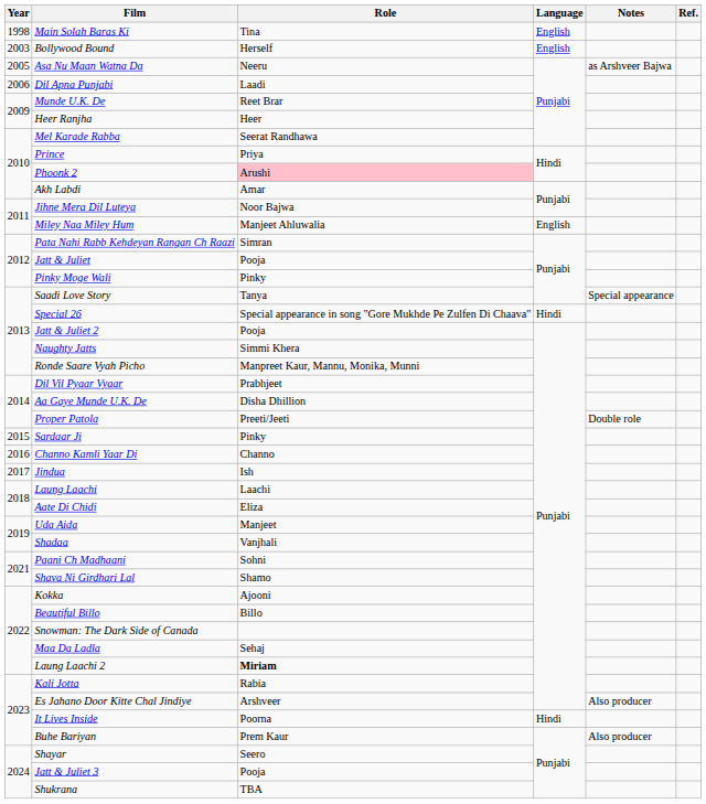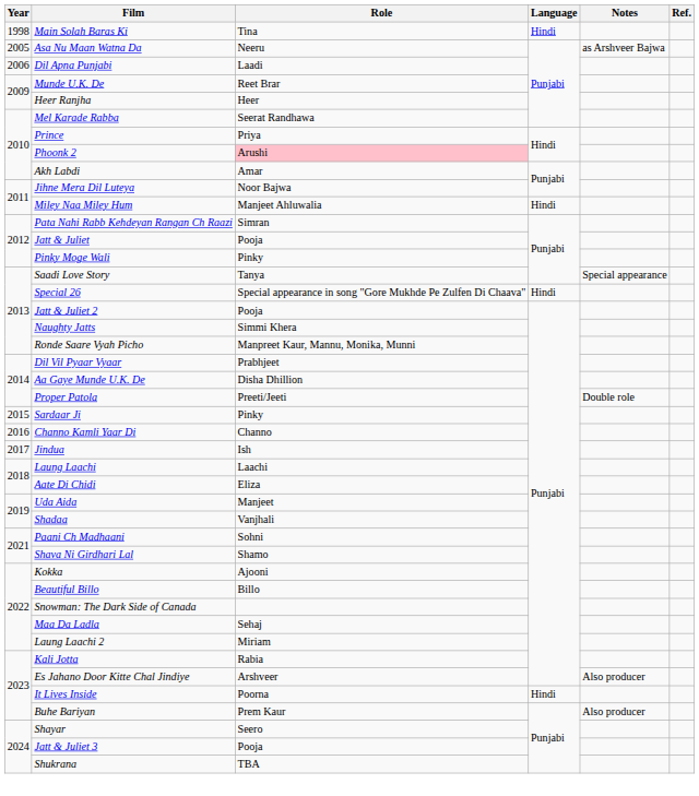 <table class="wikitable sortable">
 <tr>
 <th>Year</th>
 <th>Film</th>
 <th>Role</th>
 <th>Language</th>
 <th class="unsortable">Notes</th>
 <th class="unsortable">Ref.</th>
 </tr>
 <tr>
 <td>1998</td>
 <td><em><a href='#'>Main Solah Baras Ki</a></em></td>
 <td>Tina</td>
-<td><a href='#'>English</a></td>
-<td></td>
-<td></td>
-</tr>
-<tr>
-<td>2003</td>
-<td><em>Bollywood Bound</em></td>
-<td>Herself</td>
-<td><a href='#'>English</a></td>
+<td><a href='#'>Hindi</a></td>
 <td></td>
 <td></td>
 </tr>
 <tr>
 <td>2005</td>
 <td><em><a href='#'>Asa Nu Maan Watna Da</a></em></td>
 <td>Neeru</td>
 <td rowspan="5"><a href='#'>Punjabi</a></td>
 <td>as Arshveer Bajwa</td>
 <td></td>
 </tr>
 <tr>
 <td>2006</td>
 <td><em><a href='#'>Dil Apna Punjabi</a></em></td>
 <td>Laadi</td>
 <td></td>
 <td></td>
 </tr>
 <tr>
 <td rowspan="2">2009</td>
 <td><em><a href='#'>Munde U.K. De</a></em></td>
 <td>Reet Brar</td>
 <td></td>
 <td></td>
 </tr>
 <tr>
 <td><em>Heer Ranjha</em></td>
 <td>Heer</td>
 <td></td>
 <td></td>
 </tr>
 <tr>
 <td rowspan="4">2010</td>
 <td><em><a href='#'>Mel Karade Rabba</a></em></td>
 <td>Seerat Randhawa</td>
 <td></td>
 <td></td>
 </tr>
 <tr>
 <td><em><a href='#'>Prince</a></em></td>
 <td>Priya</td>
 <td rowspan="2">Hindi</td>
 <td></td>
 <td></td>
 </tr>
 <tr>
 <td><em><a href='#'>Phoonk 2</a></em></td>
 <td style="background: pink;">Arushi</td>
 <td></td>
 <td></td>
 </tr>
 <tr>
 <td><em>Akh Labdi</em></td>
 <td>Amar</td>
 <td rowspan="2">Punjabi</td>
 <td></td>
 <td></td>
 </tr>
 <tr>
 <td rowspan="2">2011</td>
 <td><em><a href='#'>Jihne Mera Dil Luteya</a></em></td>
 <td>Noor Bajwa</td>
 <td></td>
 <td></td>
 </tr>
 <tr>
 <td><em><a href='#'>Miley Naa Miley Hum</a></em></td>
 <td>Manjeet Ahluwalia</td>
-<td>English</td>
+<td>Hindi</td>
 <td></td>
 <td></td>
 </tr>
 <tr>
 <td rowspan="3">2012</td>
 <td><em><a href='#'>Pata Nahi Rabb Kehdeyan Rangan Ch Raazi</a></em></td>
 <td>Simran</td>
 <td rowspan="4">Punjabi</td>
 <td></td>
 <td></td>
 </tr>
 <tr>
 <td><em><a href='#'>Jatt & Juliet</a></em></td>
 <td>Pooja</td>
 <td></td>
 <td></td>
 </tr>
 <tr>
 <td><em><a href='#'>Pinky Moge Wali</a></em></td>
 <td>Pinky</td>
 <td></td>
 <td></td>
 </tr>
 <tr>
 <td rowspan="5">2013</td>
 <td><em>Saadi Love Story</em></td>
 <td>Tanya</td>
 <td>Special appearance</td>
 <td></td>
 </tr>
 <tr>
 <td><em><a href='#'>Special 26</a></em></td>
 <td>Special appearance in song "Gore Mukhde Pe Zulfen Di Chaava"</td>
 <td>Hindi</td>
 <td></td>
 <td></td>
 </tr>
 <tr>
 <td><em><a href='#'>Jatt & Juliet 2</a></em></td>
 <td>Pooja</td>
 <td rowspan="22">Punjabi</td>
 <td></td>
 <td></td>
 </tr>
 <tr>
 <td><em><a href='#'>Naughty Jatts</a></em></td>
 <td>Simmi Khera</td>
 <td></td>
 <td></td>
 </tr>
 <tr>
 <td><em>Ronde Saare Vyah Picho</em></td>
 <td>Manpreet Kaur, Mannu, Monika, Munni</td>
 <td></td>
 <td></td>
 </tr>
 <tr>
 <td rowspan="3">2014</td>
 <td><em><a href='#'>Dil Vil Pyaar Vyaar</a></em></td>
 <td>Prabhjeet</td>
 <td></td>
 <td></td>
 </tr>
 <tr>
 <td><em><a href='#'>Aa Gaye Munde U.K. De</a></em></td>
 <td>Disha Dhillion</td>
 <td></td>
 <td></td>
 </tr>
 <tr>
 <td><em><a href='#'>Proper Patola</a></em></td>
 <td>Preeti/Jeeti</td>
 <td>Double role</td>
 <td></td>
 </tr>
 <tr>
 <td>2015</td>
 <td><em><a href='#'>Sardaar Ji</a></em></td>
 <td>Pinky</td>
 <td></td>
 <td></td>
 </tr>
 <tr>
 <td>2016</td>
 <td><em><a href='#'>Channo Kamli Yaar Di</a></em></td>
 <td>Channo</td>
 <td></td>
 <td></td>
 </tr>
 <tr>
 <td>2017</td>
 <td><em><a href='#'>Jindua</a></em></td>
 <td>Ish</td>
 <td></td>
 <td></td>
 </tr>
 <tr>
 <td rowspan="2">2018</td>
 <td><em><a href='#'>Laung Laachi</a></em></td>
 <td>Laachi</td>
 <td></td>
 <td></td>
 </tr>
 <tr>
 <td><em><a href='#'>Aate Di Chidi</a></em></td>
 <td>Eliza</td>
 <td></td>
 <td></td>
 </tr>
 <tr>
 <td rowspan="2">2019</td>
 <td><em><a href='#'>Uda Aida</a></em></td>
 <td>Manjeet</td>
 <td></td>
 <td></td>
 </tr>
 <tr>
 <td><em><a href='#'>Shadaa</a></em></td>
 <td>Vanjhali</td>
 <td></td>
 <td></td>
 </tr>
 <tr>
 <td rowspan="2">2021</td>
 <td><em><a href='#'>Paani Ch Madhaani</a></em></td>
 <td>Sohni</td>
 <td></td>
 <td></td>
 </tr>
 <tr>
 <td><em><a href='#'>Shava Ni Girdhari Lal</a></em></td>
 <td>Shamo</td>
 <td></td>
 <td></td>
 </tr>
 <tr>
 <td rowspan="5">2022</td>
 <td><em>Kokka</em></td>
 <td>Ajooni</td>
 <td></td>
 <td></td>
 </tr>
 <tr>
 <td><em><a href='#'>Beautiful Billo</a></em></td>
 <td>Billo</td>
 <td></td>
 <td></td>
 </tr>
 <tr>
 <td><em>Snowman: The Dark Side of Canada</em></td>
 <td></td>
 <td></td>
 <td></td>
 </tr>
 <tr>
 <td><em><a href='#'>Maa Da Ladla</a></em></td>
 <td>Sehaj</td>
 <td></td>
 <td></td>
 </tr>
 <tr>
 <td><em>Laung Laachi 2</em></td>
-<td><strong>Miriam</strong></td>
+<td>Miriam</td>
 <td></td>
 <td></td>
 </tr>
 <tr>
 <td rowspan="4">2023</td>
 <td><a href='#'><em>Kali Jotta</em></a></td>
 <td>Rabia</td>
 <td></td>
 <td></td>
 </tr>
 <tr>
 <td><em>Es Jahano Door Kitte Chal Jindiye</em></td>
 <td>Arshveer</td>
 <td>Also producer</td>
 </tr>
 <tr>
 <td><em><a href='#'>It Lives Inside</a></em></td>
 <td>Poorna</td>
 <td>Hindi</td>
 <td></td>
 <td></td>
 </tr>
 <tr>
 <td><em>Buhe Bariyan</em></td>
 <td>Prem Kaur</td>
 <td rowspan="4">Punjabi</td>
 <td>Also producer</td>
 <td></td>
 </tr>
 <tr>
 <td rowspan="3">2024</td>
 <td><em>Shayar</em></td>
 <td>Seero</td>
 <td></td>
 <td></td>
 </tr>
 <tr>
 <td><em><a href='#'>Jatt & Juliet 3</a></em></td>
 <td>Pooja</td>
 <td></td>
 <td></td>
 </tr>
 <tr>
 <td><em>Shukrana</em></td>
 <td>TBA</td>
 <td></td>
 <td></td>
 </tr>
 </table>
